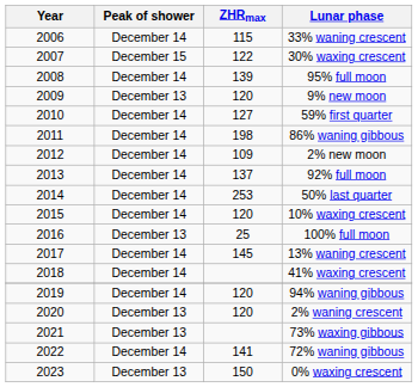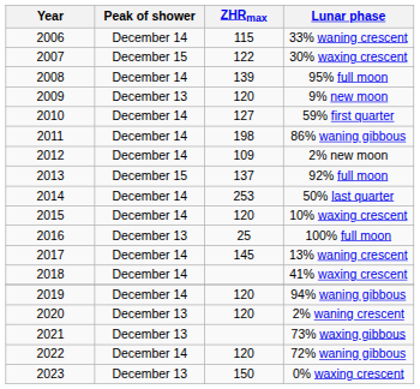 <table style="margin:auto;" | class="wikitable">
 <tr>
 <th style="width: 80pt">Year</th>
 <th style="width: 100pt">Peak of shower</th>
 <th style="width: 70pt"><a href='#'>ZHR<sub>max</sub></a></th>
 <th style="width: 120pt"><a href='#'>Lunar phase</a></th>
 </tr>
 <tr>
 <td align="center">2006</td>
 <td align="center">December 14</td>
 <td align="center">115</td>
 <td align="center">33% <a href='#'>waning crescent</a></td>
 </tr>
 <tr>
 <td align="center">2007</td>
 <td align="center">December 15</td>
 <td align="center">122</td>
 <td align="center">30% <a href='#'>waxing crescent</a></td>
 </tr>
 <tr>
 <td align="center">2008</td>
 <td align="center">December 14</td>
 <td align="center">139</td>
 <td align="center">95% <a href='#'>full moon</a></td>
 </tr>
 <tr>
 <td align="center">2009</td>
 <td align="center">December 13</td>
 <td align="center">120</td>
 <td align="center">9% <a href='#'>new moon</a></td>
 </tr>
 <tr>
 <td align="center">2010</td>
 <td align="center">December 14</td>
 <td align="center">127</td>
 <td align="center">59% <a href='#'>first quarter</a></td>
 </tr>
 <tr>
 <td align="center">2011</td>
 <td align="center">December 14</td>
 <td align="center">198</td>
 <td align="center">86% <a href='#'>waning gibbous</a></td>
 </tr>
 <tr>
 <td align="center">2012</td>
 <td align="center">December 14</td>
 <td align="center">109</td>
 <td align="center">2% new moon</td>
 </tr>
 <tr>
 <td align="center">2013</td>
-<td align="center">December 14</td>
+<td align="center">December 15</td>
 <td align="center">137</td>
 <td align="center">92% <a href='#'>full moon</a></td>
 </tr>
 <tr>
 <td align="center">2014</td>
 <td align="center">December 14</td>
 <td align="center">253</td>
 <td align="center">50% <a href='#'>last quarter</a></td>
 </tr>
 <tr>
 <td align="center">2015</td>
 <td align="center">December 14</td>
 <td align="center">120</td>
 <td align="center">10% <a href='#'>waxing crescent</a></td>
 </tr>
 <tr>
 <td align="center">2016</td>
 <td align="center">December 13</td>
 <td align="center">25</td>
 <td align="center">100% <a href='#'>full moon</a></td>
 </tr>
 <tr>
 <td align="center">2017</td>
 <td align="center">December 14</td>
 <td align="center">145</td>
 <td align="center">13% <a href='#'>waning crescent</a></td>
 </tr>
 <tr>
 <td align="center">2018</td>
 <td align="center">December 14</td>
 <td align="center"></td>
 <td align="center">41% <a href='#'>waxing crescent</a></td>
 </tr>
 <tr>
 </tr>
 <tr>
 <td align="center">2019</td>
 <td align="center">December 14</td>
 <td align="center">120</td>
 <td align="center">94% <a href='#'>waning gibbous</a></td>
 </tr>
 <tr>
 <td align="center">2020</td>
 <td align="center">December 13</td>
 <td align="center">120</td>
 <td align="center">2% <a href='#'>waning crescent</a></td>
 </tr>
 <tr>
 <td align="center">2021</td>
 <td align="center">December 13</td>
 <td align="center"></td>
 <td align="center">73% <a href='#'>waxing gibbous</a></td>
 </tr>
 <tr>
 <td align="center">2022</td>
 <td align="center">December 14</td>
-<td align="center">141</td>
+<td align="center">120</td>
 <td align="center">72% <a href='#'>waning gibbous</a></td>
 </tr>
 <tr>
 <td align="center">2023</td>
 <td align="center">December 13</td>
 <td align="center">150</td>
 <td align="center">0% <a href='#'>waxing crescent</a></td>
 </tr>
 </table>
